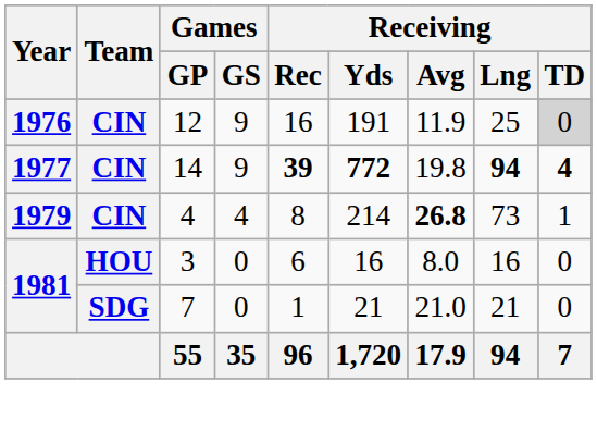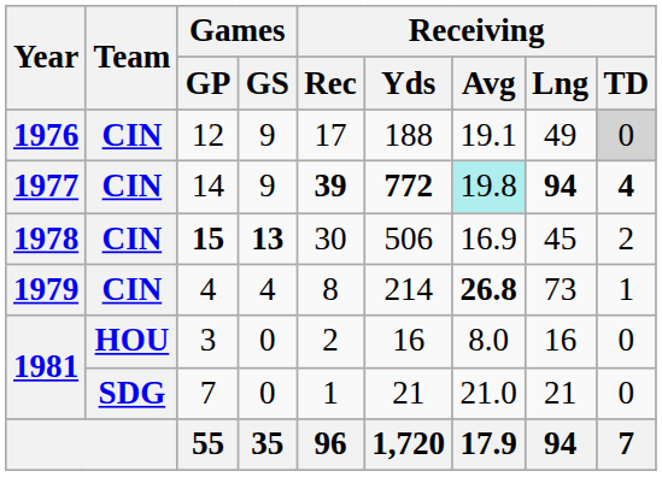 <table class="wikitable" style="text-align:center">
 <tr>
 <th rowspan="2">Year</th>
 <th rowspan="2">Team</th>
 <th colspan="2">Games</th>
 <th colspan="5">Receiving</th>
 </tr>
 <tr>
 <th>GP</th>
 <th>GS</th>
 <th>Rec</th>
 <th>Yds</th>
 <th>Avg</th>
 <th>Lng</th>
 <th>TD</th>
 </tr>
 <tr>
 <th><a href='#'>1976</a></th>
 <th><a href='#'>CIN</a></th>
 <td>12</td>
 <td>9</td>
-<td>16</td>
-<td>191</td>
-<td>11.9</td>
-<td>25</td>
+<td>17</td>
+<td>188</td>
+<td>19.1</td>
+<td>49</td>
 <td style="background: lightgrey;">0</td>
 </tr>
 <tr>
 <th><a href='#'>1977</a></th>
 <th><a href='#'>CIN</a></th>
 <td>14</td>
 <td>9</td>
 <td><strong>39</strong></td>
 <td><strong>772</strong></td>
-<td>19.8</td>
+<td style="background: paleturquoise;">19.8</td>
 <td><strong>94</strong></td>
 <td><strong>4</strong></td>
+</tr>
+<tr>
+<th><a href='#'>1978</a></th>
+<th><a href='#'>CIN</a></th>
+<td><strong>15</strong></td>
+<td><strong>13</strong></td>
+<td>30</td>
+<td>506</td>
+<td>16.9</td>
+<td>45</td>
+<td>2</td>
 </tr>
 <tr>
 <th><a href='#'>1979</a></th>
 <th><a href='#'>CIN</a></th>
 <td>4</td>
 <td>4</td>
 <td>8</td>
 <td>214</td>
 <td><strong>26.8</strong></td>
 <td>73</td>
 <td>1</td>
 </tr>
 <tr>
 <th rowspan="2"><a href='#'>1981</a></th>
 <th><a href='#'>HOU</a></th>
 <td>3</td>
 <td>0</td>
-<td>6</td>
+<td>2</td>
 <td>16</td>
 <td>8.0</td>
 <td>16</td>
 <td>0</td>
 </tr>
 <tr>
 <th><a href='#'>SDG</a></th>
 <td>7</td>
 <td>0</td>
 <td>1</td>
 <td>21</td>
 <td>21.0</td>
 <td>21</td>
 <td>0</td>
 </tr>
 <tr>
 <th colspan="2"></th>
 <th>55</th>
 <th>35</th>
 <th>96</th>
 <th>1,720</th>
 <th>17.9</th>
 <th>94</th>
 <th>7</th>
 </tr>
 </table>
